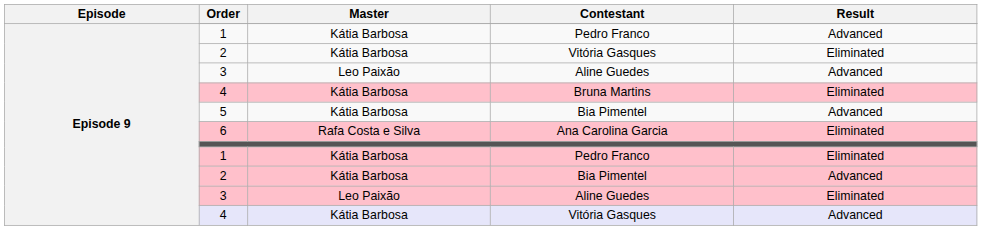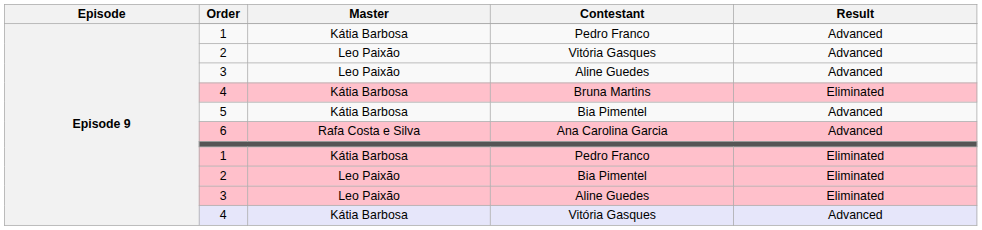 <table class="wikitable" style="text-align:center; width:100%;">
 <tr>
 <th scope="col" width="20.0%">Episode</th>
 <th scope="col" width="05.0%">Order</th>
 <th scope="col" width="25.0%">Master</th>
 <th scope="col" width="25.0%">Contestant</th>
 <th scope="col" width="25.0%">Result</th>
 </tr>
 <tr>
 <th rowspan=12>Episode 9<br></th>
 </tr>
 <tr>
 <td>1</td>
 <td>Kátia Barbosa</td>
 <td>Pedro Franco</td>
 <td>Advanced</td>
 </tr>
 <tr>
 <td>2</td>
-<td>Kátia Barbosa</td>
+<td>Leo Paixão</td>
 <td>Vitória Gasques</td>
-<td>Eliminated</td>
+<td>Advanced</td>
 </tr>
 <tr>
 <td>3</td>
 <td>Leo Paixão</td>
 <td>Aline Guedes</td>
 <td>Advanced</td>
 </tr>
 <tr bgcolor=FFC0CB>
 <td>4</td>
 <td>Kátia Barbosa</td>
 <td>Bruna Martins</td>
 <td>Eliminated</td>
 </tr>
 <tr>
 <td>5</td>
 <td>Kátia Barbosa</td>
 <td>Bia Pimentel</td>
 <td>Advanced</td>
 </tr>
 <tr bgcolor=FFC0CB>
 <td>6</td>
 <td>Rafa Costa e Silva</td>
 <td>Ana Carolina Garcia</td>
-<td>Eliminated</td>
+<td>Advanced</td>
 </tr>
 <tr>
 <td colspan=4 bgcolor=555555></td>
 </tr>
 <tr bgcolor=FFC0CB>
 <td>1</td>
 <td>Kátia Barbosa</td>
 <td>Pedro Franco</td>
 <td>Eliminated</td>
 </tr>
 <tr bgcolor=FFC0CB>
 <td>2</td>
-<td>Kátia Barbosa</td>
+<td>Leo Paixão</td>
 <td>Bia Pimentel</td>
-<td>Advanced</td>
+<td>Eliminated</td>
 </tr>
 <tr bgcolor=FFC0CB>
 <td>3</td>
 <td>Leo Paixão</td>
 <td>Aline Guedes</td>
 <td>Eliminated</td>
 </tr>
 <tr bgcolor=E6E6FA>
 <td>4</td>
 <td>Kátia Barbosa</td>
 <td>Vitória Gasques</td>
 <td>Advanced</td>
 </tr>
 </table>
